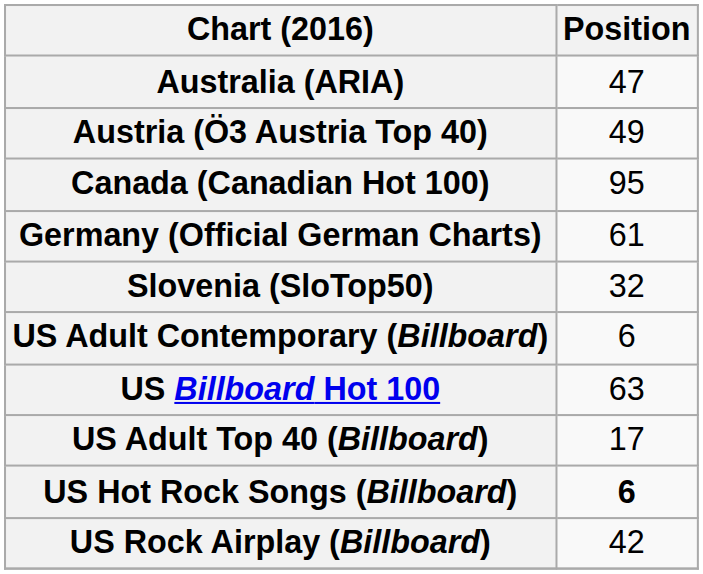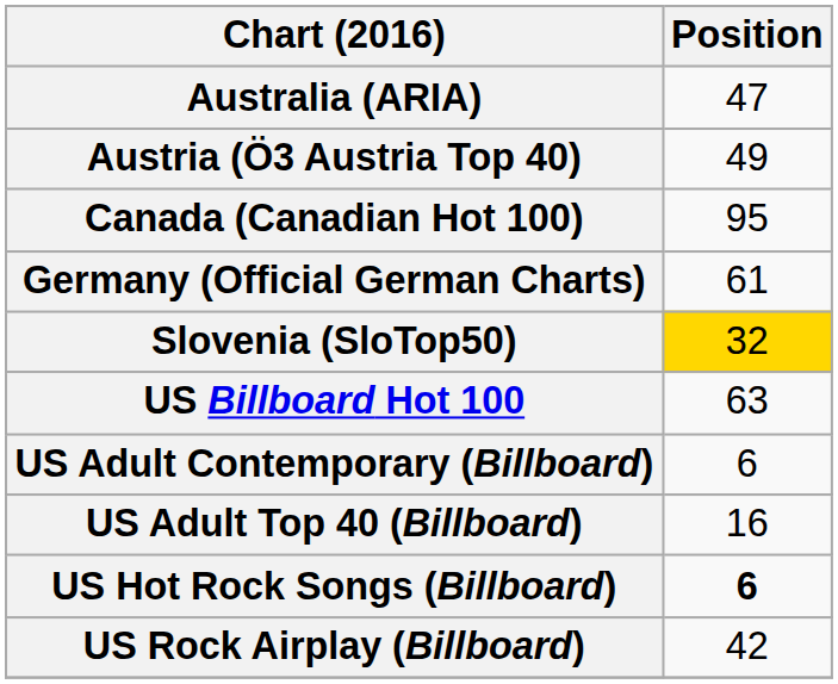 <table class="wikitable plainrowheaders sortable"  style="text-align:center">
 <tr>
 <th scope="col">Chart (2016)</th>
 <th scope="col">Position</th>
 </tr>
 <tr>
 <th scope="row">Australia (ARIA)</th>
 <td>47</td>
 </tr>
 <tr>
 <th scope="row">Austria (Ö3 Austria Top 40)</th>
 <td>49</td>
 </tr>
 <tr>
 <th scope="row">Canada (Canadian Hot 100)</th>
 <td>95</td>
 </tr>
 <tr>
 <th scope="row">Germany (Official German Charts)</th>
 <td>61</td>
 </tr>
 <tr>
 <th scope="row">Slovenia (SloTop50)</th>
-<td>32</td>
+<td style="background: gold;">32</td>
+</tr>
+<tr>
+<th scope="row">US <a href='#'><em>Billboard</em> Hot 100</a></th>
+<td>63</td>
 </tr>
 <tr>
 <th scope="row">US Adult Contemporary (<em>Billboard</em>)</th>
 <td>6</td>
 </tr>
 <tr>
-<th scope="row">US <a href='#'><em>Billboard</em> Hot 100</a></th>
-<td>63</td>
-</tr>
-<tr>
 <th scope="row">US Adult Top 40 (<em>Billboard</em>)</th>
-<td>17</td>
+<td>16</td>
 </tr>
 <tr>
 <th scope="row">US Hot Rock Songs (<em>Billboard</em>)</th>
 <td><strong>6</strong></td>
 </tr>
 <tr>
 <th scope="row">US Rock Airplay (<em>Billboard</em>)</th>
 <td>42</td>
 </tr>
 <tr>
 </tr>
 </table>
